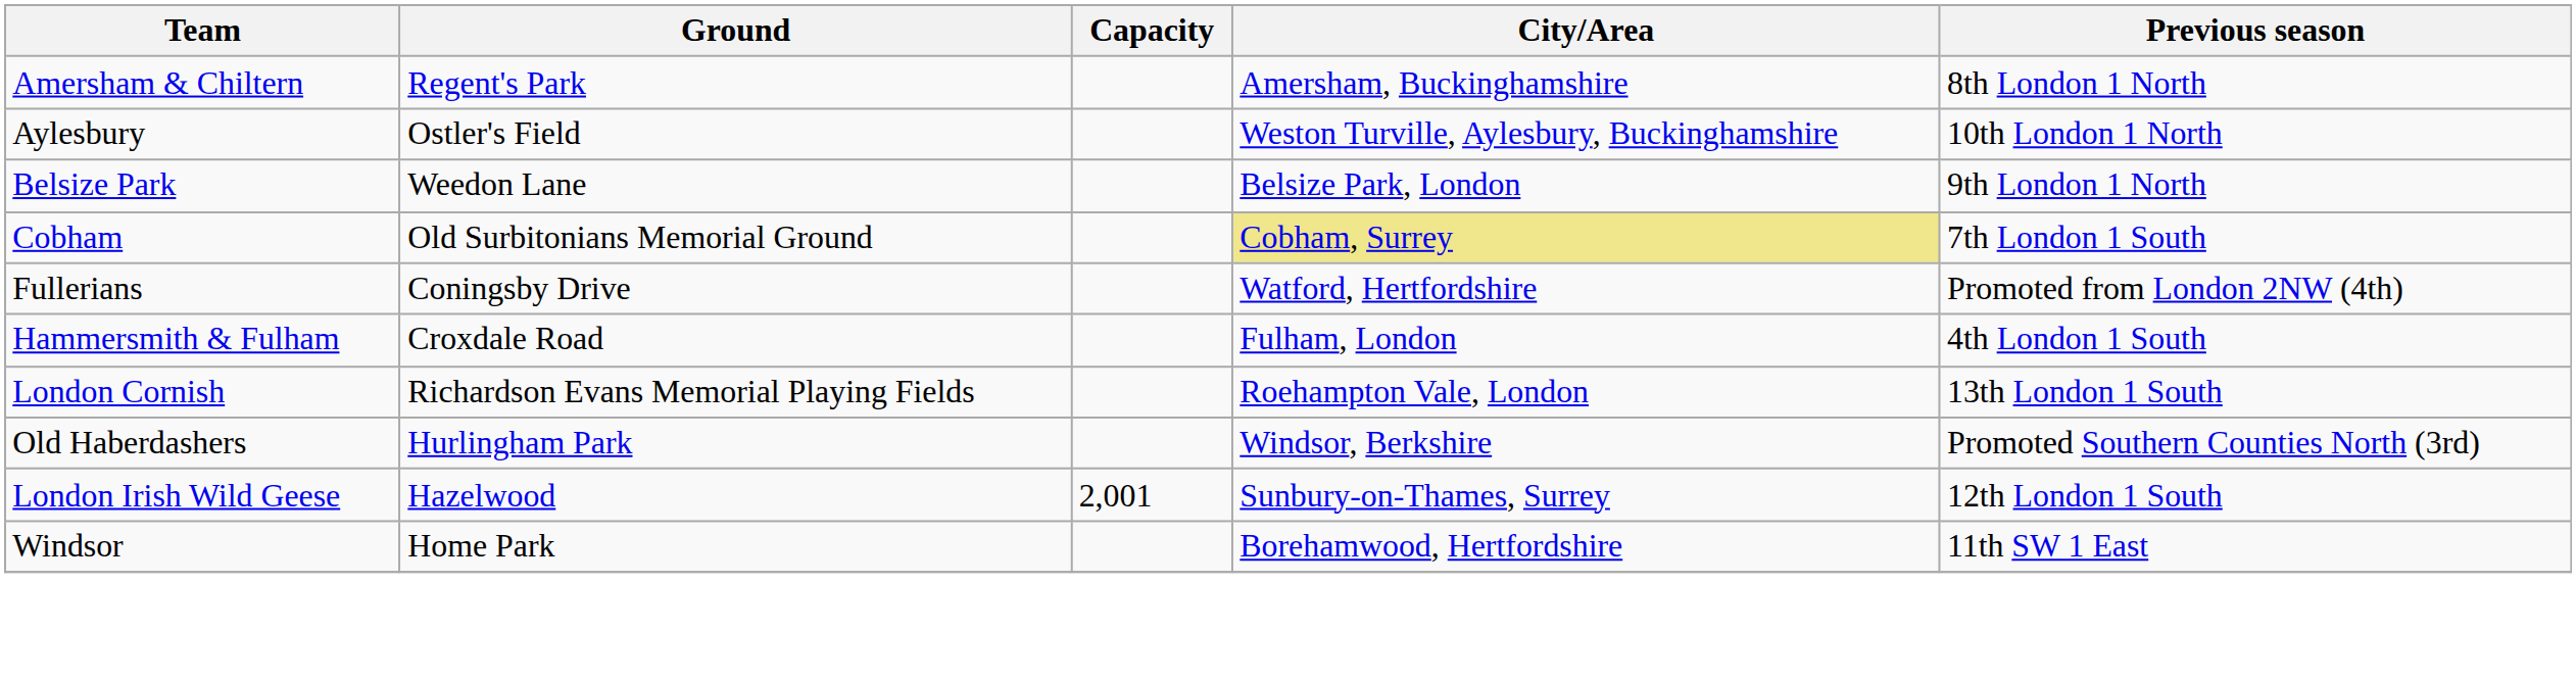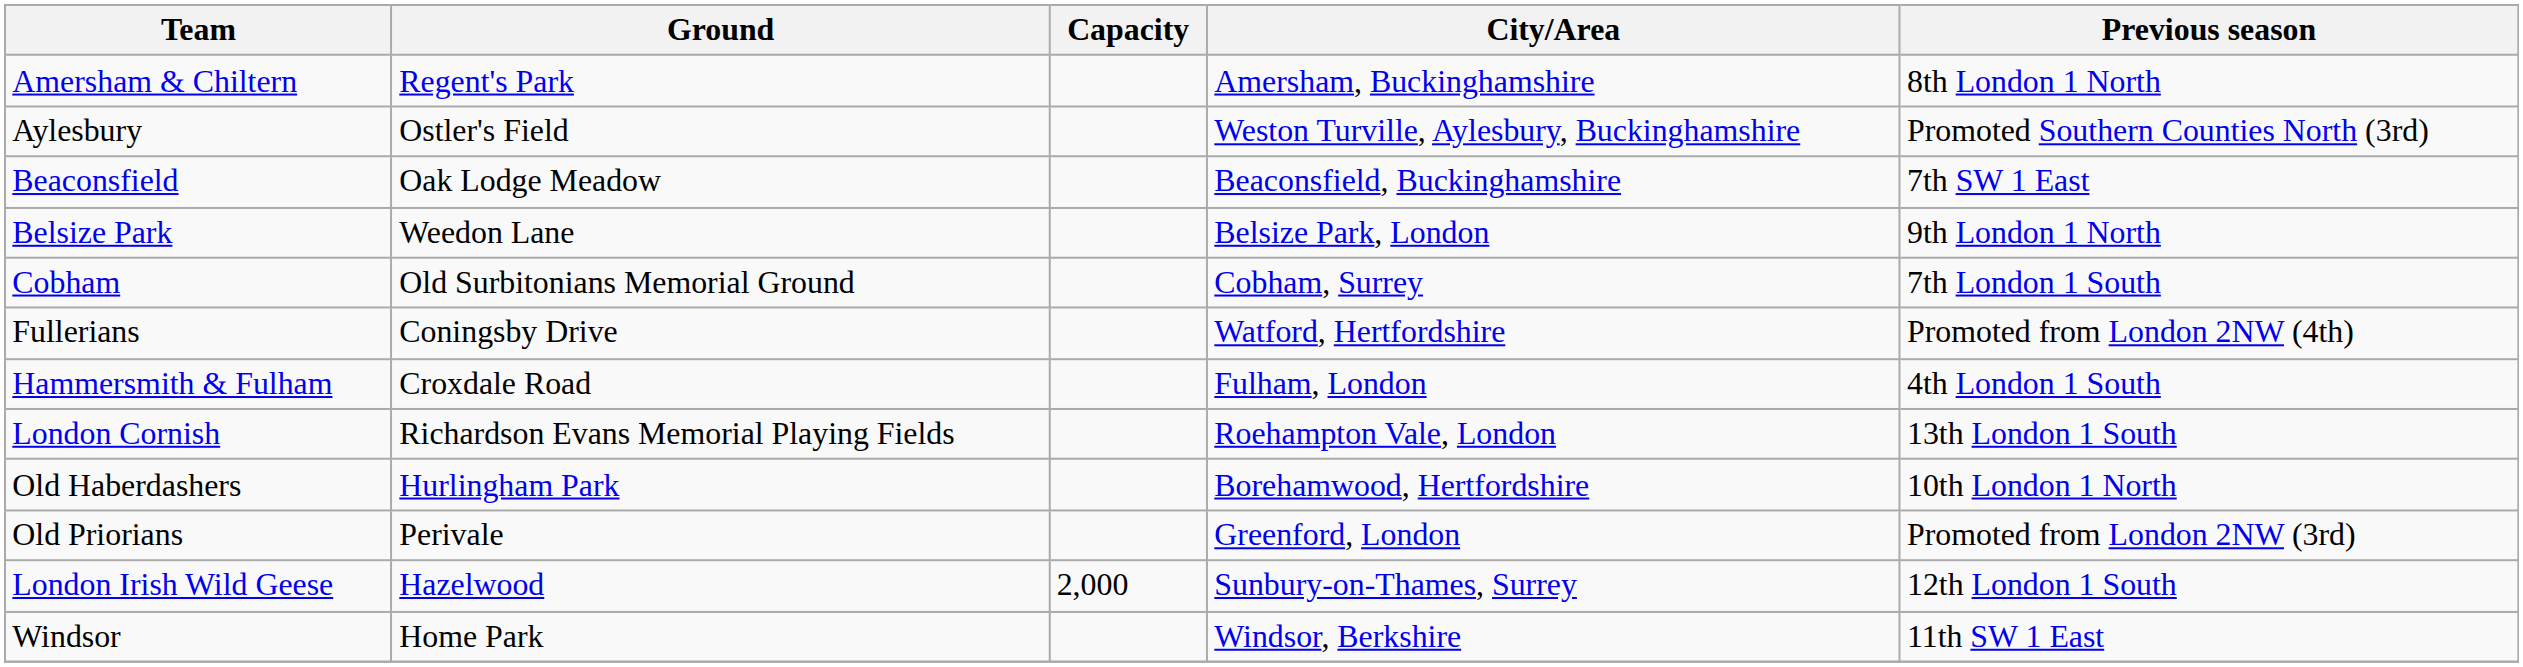 <table class="wikitable sortable" width=100%>
 <tr>
 <th>Team</th>
 <th>Ground</th>
 <th>Capacity</th>
 <th>City/Area</th>
 <th>Previous season</th>
 </tr>
 <tr>
 <td><a href='#'>Amersham & Chiltern</a></td>
 <td><a href='#'>Regent's Park</a></td>
 <td></td>
 <td><a href='#'>Amersham</a>, <a href='#'>Buckinghamshire</a></td>
 <td>8th <a href='#'>London 1 North</a></td>
 </tr>
 <tr>
 <td>Aylesbury</td>
 <td>Ostler's Field</td>
 <td></td>
 <td><a href='#'>Weston Turville</a>, <a href='#'>Aylesbury</a>, <a href='#'>Buckinghamshire</a></td>
-<td>10th <a href='#'>London 1 North</a></td>
+<td>Promoted <a href='#'>Southern Counties North</a> (3rd)</td>
+</tr>
+<tr>
+<td><a href='#'>Beaconsfield</a></td>
+<td>Oak Lodge Meadow</td>
+<td></td>
+<td><a href='#'>Beaconsfield</a>, <a href='#'>Buckinghamshire</a></td>
+<td>7th <a href='#'>SW 1 East</a></td>
 </tr>
 <tr>
 <td><a href='#'>Belsize Park</a></td>
 <td>Weedon Lane</td>
 <td></td>
 <td><a href='#'>Belsize Park</a>, <a href='#'>London</a></td>
 <td>9th <a href='#'>London 1 North</a></td>
 </tr>
 <tr>
 <td><a href='#'>Cobham</a></td>
 <td>Old Surbitonians Memorial Ground</td>
 <td></td>
-<td style="background: khaki;"><a href='#'>Cobham</a>, <a href='#'>Surrey</a></td>
+<td><a href='#'>Cobham</a>, <a href='#'>Surrey</a></td>
 <td>7th <a href='#'>London 1 South</a></td>
 </tr>
 <tr>
 <td>Fullerians</td>
 <td>Coningsby Drive</td>
 <td></td>
 <td><a href='#'>Watford</a>, <a href='#'>Hertfordshire</a></td>
 <td>Promoted from <a href='#'>London 2NW</a> (4th)</td>
 </tr>
 <tr>
 <td><a href='#'>Hammersmith & Fulham</a></td>
 <td>Croxdale Road</td>
 <td></td>
 <td><a href='#'>Fulham</a>, <a href='#'>London</a></td>
 <td>4th <a href='#'>London 1 South</a></td>
 </tr>
 <tr>
 <td><a href='#'>London Cornish</a></td>
 <td>Richardson Evans Memorial Playing Fields</td>
 <td></td>
 <td><a href='#'>Roehampton Vale</a>, <a href='#'>London</a></td>
 <td>13th <a href='#'>London 1 South</a></td>
 </tr>
 <tr>
 <td>Old Haberdashers</td>
 <td><a href='#'>Hurlingham Park</a></td>
 <td></td>
-<td><a href='#'>Windsor</a>, <a href='#'>Berkshire</a></td>
-<td>Promoted <a href='#'>Southern Counties North</a> (3rd)</td>
+<td><a href='#'>Borehamwood</a>, <a href='#'>Hertfordshire</a></td>
+<td>10th <a href='#'>London 1 North</a></td>
+</tr>
+<tr>
+<td>Old Priorians</td>
+<td>Perivale</td>
+<td></td>
+<td><a href='#'>Greenford</a>, <a href='#'>London</a></td>
+<td>Promoted from <a href='#'>London 2NW</a> (3rd)</td>
 </tr>
 <tr>
 <td><a href='#'>London Irish Wild Geese</a></td>
 <td><a href='#'>Hazelwood</a></td>
-<td>2,001</td>
+<td>2,000</td>
 <td><a href='#'>Sunbury-on-Thames</a>, <a href='#'>Surrey</a></td>
 <td>12th <a href='#'>London 1 South</a></td>
 </tr>
 <tr>
 <td>Windsor</td>
 <td>Home Park</td>
 <td></td>
-<td><a href='#'>Borehamwood</a>, <a href='#'>Hertfordshire</a></td>
+<td><a href='#'>Windsor</a>, <a href='#'>Berkshire</a></td>
 <td>11th <a href='#'>SW 1 East</a></td>
 </tr>
 <tr>
 </tr>
 </table>
